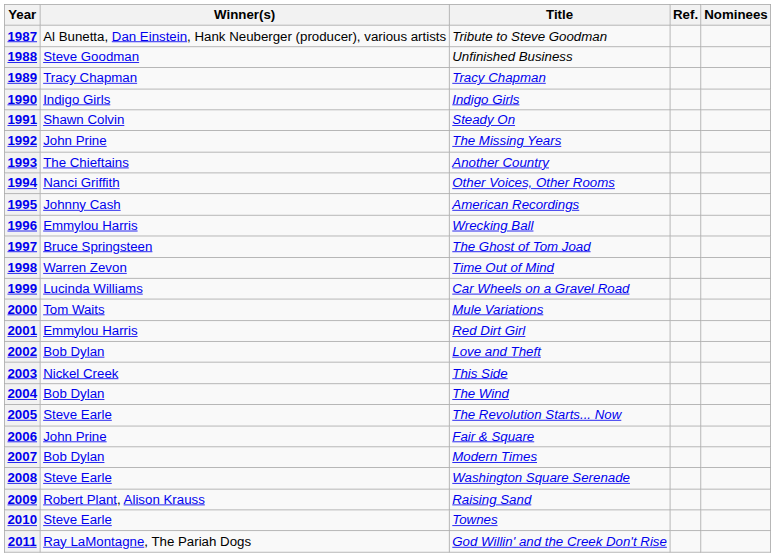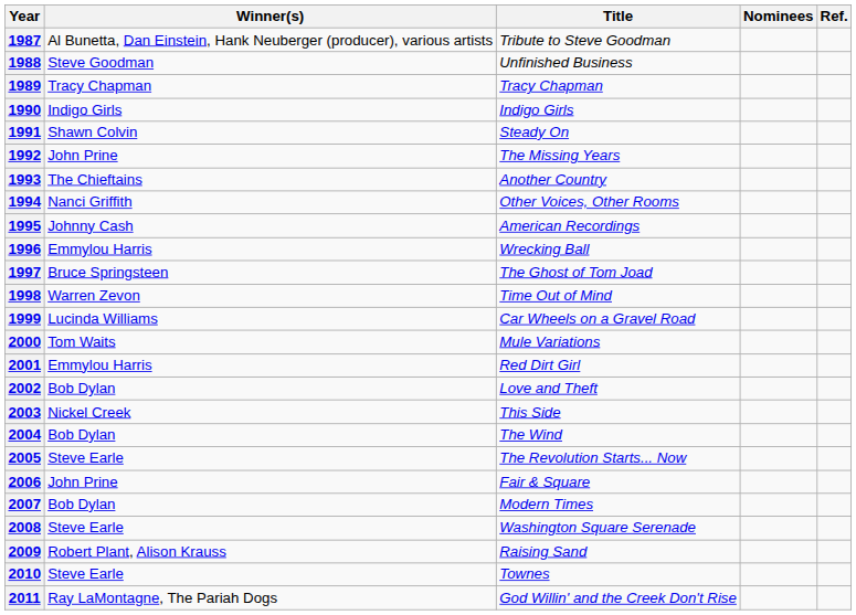 <table class="wikitable sortable">
 <tr>
 <th scope="col">Year</th>
 <th scope="col">Winner(s)</th>
 <th scope="col">Title</th>
+<th scope="col" class="unsortable">Nominees</th>
 <th scope="col" class="unsortable">Ref.</th>
-<th scope="col" class="unsortable">Nominees</th>
 </tr>
 <tr>
 <th scope="row" align="center"><a href='#'>1987</a></th>
 <td>Al Bunetta, <a href='#'>Dan Einstein</a>, Hank Neuberger (producer), various artists</td>
 <td><em>Tribute to Steve Goodman</em></td>
+<td></td>
 <td align="center"></td>
-<td></td>
 </tr>
 <tr>
 <th scope="row" align="center"><a href='#'>1988</a></th>
 <td><a href='#'>Steve Goodman</a></td>
 <td><em>Unfinished Business</em></td>
+<td></td>
 <td align="center"></td>
-<td></td>
 </tr>
 <tr>
 <th scope="row" align="center"><a href='#'>1989</a></th>
 <td><a href='#'>Tracy Chapman</a></td>
 <td><em><a href='#'>Tracy Chapman</a></em></td>
+<td></td>
 <td align="center"></td>
-<td></td>
 </tr>
 <tr>
 <th scope="row" align="center"><a href='#'>1990</a></th>
 <td><a href='#'>Indigo Girls</a></td>
 <td><em><a href='#'>Indigo Girls</a></em></td>
+<td></td>
 <td align="center"></td>
-<td></td>
 </tr>
 <tr>
 <th scope="row" align="center"><a href='#'>1991</a></th>
 <td><a href='#'>Shawn Colvin</a></td>
 <td><em><a href='#'>Steady On</a></em></td>
+<td></td>
 <td align="center"></td>
-<td></td>
 </tr>
 <tr>
 <th scope="row" align="center"><a href='#'>1992</a></th>
 <td><a href='#'>John Prine</a></td>
 <td><em><a href='#'>The Missing Years</a></em></td>
+<td></td>
 <td align="center"></td>
-<td></td>
 </tr>
 <tr>
 <th scope="row" align="center"><a href='#'>1993</a></th>
 <td><a href='#'>The Chieftains</a></td>
 <td><em><a href='#'>Another Country</a></em></td>
+<td></td>
 <td align="center"></td>
-<td></td>
 </tr>
 <tr>
 <th scope="row" align="center"><a href='#'>1994</a></th>
 <td><a href='#'>Nanci Griffith</a></td>
 <td><em><a href='#'>Other Voices, Other Rooms</a></em></td>
+<td></td>
 <td align="center"></td>
-<td></td>
 </tr>
 <tr>
 <th scope="row" align="center"><a href='#'>1995</a></th>
 <td><a href='#'>Johnny Cash</a></td>
 <td><em><a href='#'>American Recordings</a></em></td>
+<td></td>
 <td align="center"></td>
-<td></td>
 </tr>
 <tr>
 <th scope="row" align="center"><a href='#'>1996</a></th>
 <td><a href='#'>Emmylou Harris</a></td>
 <td><em><a href='#'>Wrecking Ball</a></em></td>
+<td></td>
 <td align="center"></td>
-<td></td>
 </tr>
 <tr>
 <th scope="row" align="center"><a href='#'>1997</a></th>
 <td><a href='#'>Bruce Springsteen</a></td>
 <td><em><a href='#'>The Ghost of Tom Joad</a></em></td>
+<td></td>
 <td align="center"></td>
-<td></td>
 </tr>
 <tr>
 <th scope="row" align="center"><a href='#'>1998</a></th>
 <td><a href='#'>Warren Zevon</a></td>
 <td><em><a href='#'>Time Out of Mind</a></em></td>
+<td></td>
 <td align="center"></td>
-<td></td>
 </tr>
 <tr>
 <th scope="row" align="center"><a href='#'>1999</a></th>
 <td><a href='#'>Lucinda Williams</a></td>
 <td><em><a href='#'>Car Wheels on a Gravel Road</a></em></td>
+<td></td>
 <td align="center"></td>
-<td></td>
 </tr>
 <tr>
 <th scope="row" align="center"><a href='#'>2000</a></th>
 <td><a href='#'>Tom Waits</a></td>
 <td><em><a href='#'>Mule Variations</a></em></td>
+<td></td>
 <td align="center"></td>
-<td></td>
 </tr>
 <tr>
 <th scope="row" align="center"><a href='#'>2001</a></th>
 <td><a href='#'>Emmylou Harris</a></td>
 <td><em><a href='#'>Red Dirt Girl</a></em></td>
+<td></td>
 <td align="center"></td>
-<td></td>
 </tr>
 <tr>
 <th scope="row" align="center"><a href='#'>2002</a></th>
 <td><a href='#'>Bob Dylan</a></td>
 <td><em><a href='#'>Love and Theft</a></em></td>
+<td></td>
 <td align="center"></td>
-<td></td>
 </tr>
 <tr>
 <th scope="row" align="center"><a href='#'>2003</a></th>
 <td><a href='#'>Nickel Creek</a></td>
 <td><em><a href='#'>This Side</a></em></td>
+<td></td>
 <td align="center"></td>
-<td></td>
 </tr>
 <tr>
 <th scope="row" align="center"><a href='#'>2004</a></th>
 <td><a href='#'>Bob Dylan</a></td>
 <td><em><a href='#'>The Wind</a></em></td>
+<td></td>
 <td align="center"></td>
-<td></td>
 </tr>
 <tr>
 <th scope="row" align="center"><a href='#'>2005</a></th>
 <td><a href='#'>Steve Earle</a></td>
 <td><em><a href='#'>The Revolution Starts... Now</a></em></td>
+<td></td>
 <td align="center"></td>
-<td></td>
 </tr>
 <tr>
 <th scope="row" align="center"><a href='#'>2006</a></th>
 <td><a href='#'>John Prine</a></td>
 <td><em><a href='#'>Fair & Square</a></em></td>
+<td></td>
 <td align="center"></td>
-<td></td>
 </tr>
 <tr>
 <th scope="row" align="center"><a href='#'>2007</a></th>
 <td><a href='#'>Bob Dylan</a></td>
 <td><em><a href='#'>Modern Times</a></em></td>
+<td></td>
 <td align="center"></td>
-<td></td>
 </tr>
 <tr>
 <th scope="row" align="center"><a href='#'>2008</a></th>
 <td><a href='#'>Steve Earle</a></td>
 <td><em><a href='#'>Washington Square Serenade</a></em></td>
+<td></td>
 <td align="center"></td>
-<td></td>
 </tr>
 <tr>
 <th scope="row" align="center"><a href='#'>2009</a></th>
 <td><a href='#'>Robert Plant</a>, <a href='#'>Alison Krauss</a></td>
 <td><em><a href='#'>Raising Sand</a></em></td>
+<td></td>
 <td align="center"></td>
-<td></td>
 </tr>
 <tr>
 <th scope="row" align="center"><a href='#'>2010</a></th>
 <td><a href='#'>Steve Earle</a></td>
 <td><em><a href='#'>Townes</a></em></td>
+<td></td>
 <td align="center"></td>
-<td></td>
 </tr>
 <tr>
 <th scope="row" align="center"><a href='#'>2011</a></th>
 <td><a href='#'>Ray LaMontagne</a>, The Pariah Dogs</td>
 <td><em><a href='#'>God Willin' and the Creek Don't Rise</a></em></td>
+<td></td>
 <td align="center"></td>
-<td></td>
 </tr>
 </table>
